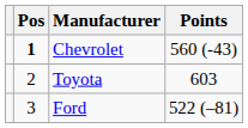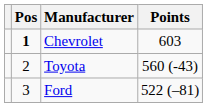 <table class="wikitable" style="font-size: 95%;">
 <tr>
 <th></th>
 <th>Pos</th>
 <th>Manufacturer</th>
 <th>Points</th>
 </tr>
 <tr>
 <td align="left"></td>
 <td style="text-align:center;"><strong>1</strong></td>
 <td><a href='#'>Chevrolet</a></td>
-<td style="text-align:center;">560 (-43)</td>
+<td style="text-align:center;">603</td>
 </tr>
 <tr>
 <td align="left"></td>
 <td style="text-align:center;">2</td>
 <td><a href='#'>Toyota</a></td>
-<td style="text-align:center;">603</td>
+<td style="text-align:center;">560 (-43)</td>
 </tr>
 <tr>
 <td align="left"></td>
 <td style="text-align:center;">3</td>
 <td><a href='#'>Ford</a></td>
 <td style="text-align:center;">522 (–81)</td>
 </tr>
 <tr class="sortbottom">
 </tr>
 </table>
